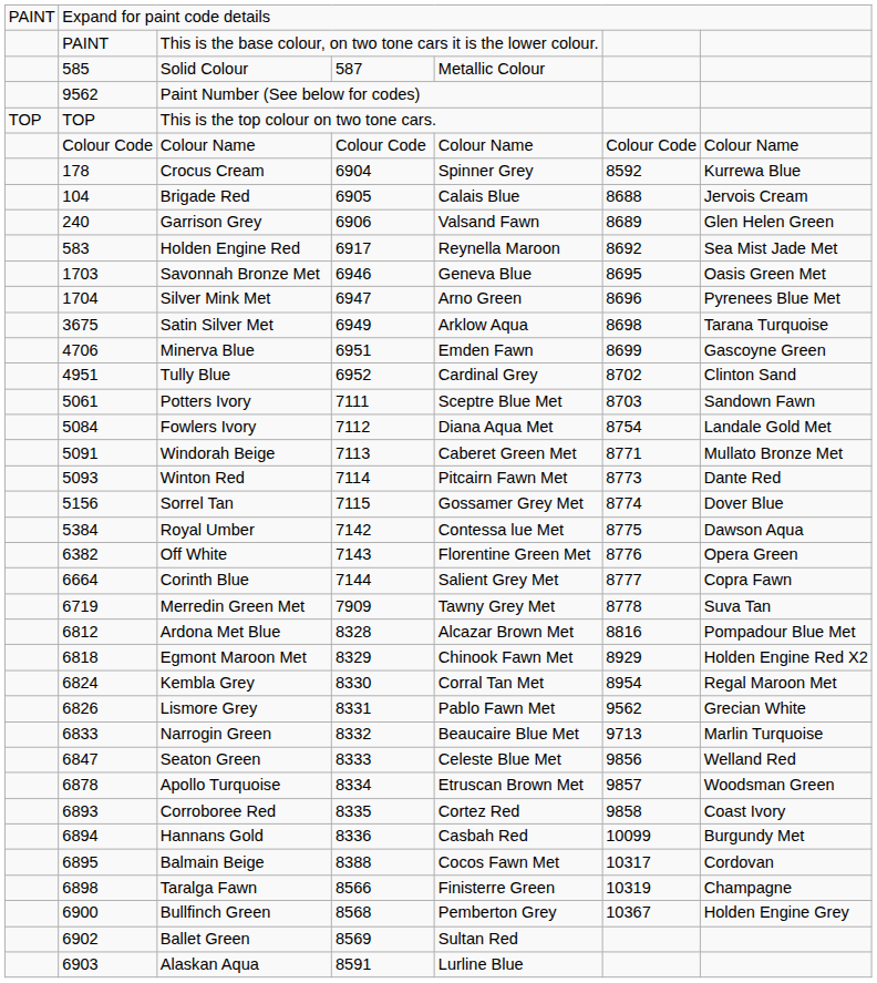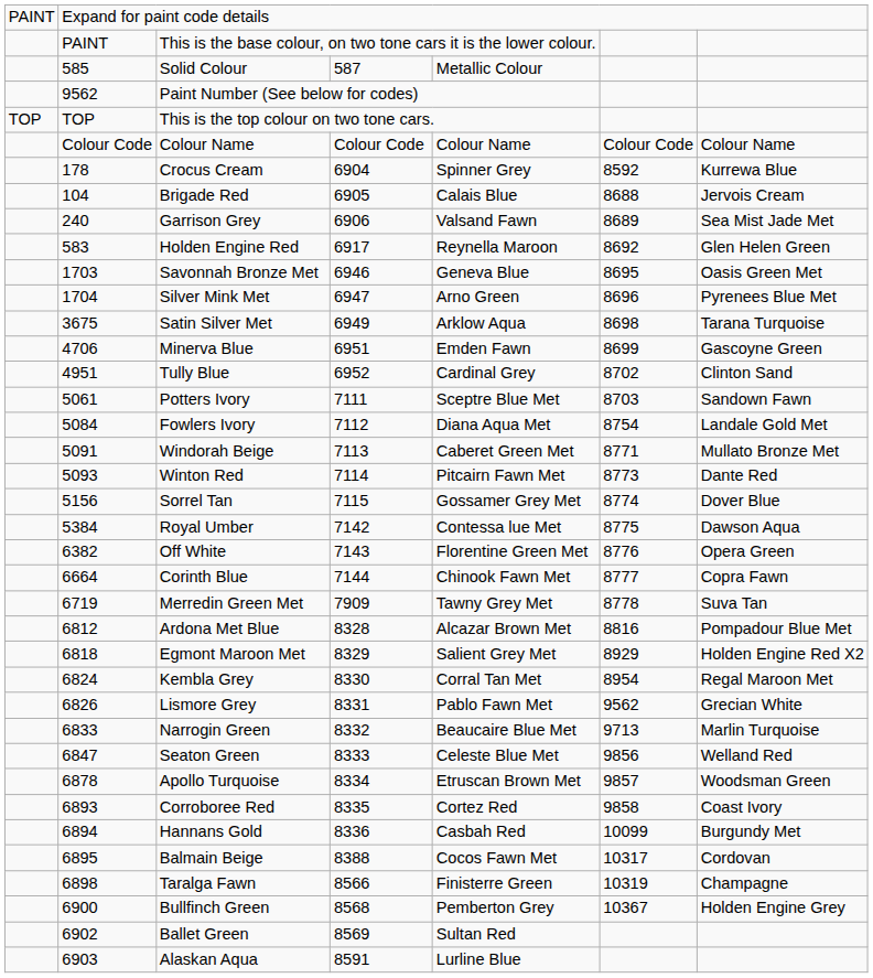 <table class="wikitable mw-collapsible mw-collapsed">
 <tr>
 <td>PAINT</td>
 <td colspan="6">Expand for paint code details</td>
 </tr>
 <tr>
 <td></td>
 <td>PAINT</td>
 <td colspan="3">This is the base colour, on two tone cars it is  the lower colour.</td>
 <td></td>
 <td></td>
 </tr>
 <tr>
 <td></td>
 <td>585</td>
 <td>Solid Colour</td>
 <td>587</td>
 <td>Metallic Colour</td>
 <td></td>
 <td></td>
 </tr>
 <tr>
 <td></td>
 <td>9562</td>
 <td colspan="3">Paint Number (See below for codes)</td>
 <td></td>
 <td></td>
 </tr>
 <tr>
 <td>TOP</td>
 <td>TOP</td>
 <td colspan="3">This is the top colour on two tone cars.</td>
 <td></td>
 <td></td>
 </tr>
 <tr>
 <td></td>
 <td>Colour Code</td>
 <td>Colour  Name</td>
 <td>Colour  Code</td>
 <td>Colour  Name</td>
 <td>Colour Code</td>
 <td>Colour  Name</td>
 </tr>
 <tr>
 <td></td>
 <td>178</td>
 <td>Crocus  Cream</td>
 <td>6904</td>
 <td>Spinner  Grey</td>
 <td>8592</td>
 <td>Kurrewa  Blue</td>
 </tr>
 <tr>
 <td></td>
 <td>104</td>
 <td>Brigade  Red</td>
 <td>6905</td>
 <td>Calais  Blue</td>
 <td>8688</td>
 <td>Jervois  Cream</td>
 </tr>
 <tr>
 <td></td>
 <td>240</td>
 <td>Garrison  Grey</td>
 <td>6906</td>
 <td>Valsand  Fawn</td>
 <td>8689</td>
-<td>Glen  Helen Green</td>
+<td>Sea  Mist Jade Met</td>
 </tr>
 <tr>
 <td></td>
 <td>583</td>
 <td>Holden  Engine Red</td>
 <td>6917</td>
 <td>Reynella  Maroon</td>
 <td>8692</td>
-<td>Sea  Mist Jade Met</td>
+<td>Glen  Helen Green</td>
 </tr>
 <tr>
 <td></td>
 <td>1703</td>
 <td>Savonnah  Bronze Met</td>
 <td>6946</td>
 <td>Geneva  Blue</td>
 <td>8695</td>
 <td>Oasis  Green Met</td>
 </tr>
 <tr>
 <td></td>
 <td>1704</td>
 <td>Silver  Mink Met</td>
 <td>6947</td>
 <td>Arno  Green</td>
 <td>8696</td>
 <td>Pyrenees  Blue Met</td>
 </tr>
 <tr>
 <td></td>
 <td>3675</td>
 <td>Satin  Silver Met</td>
 <td>6949</td>
 <td>Arklow  Aqua</td>
 <td>8698</td>
 <td>Tarana  Turquoise</td>
 </tr>
 <tr>
 <td></td>
 <td>4706</td>
 <td>Minerva  Blue</td>
 <td>6951</td>
 <td>Emden  Fawn</td>
 <td>8699</td>
 <td>Gascoyne  Green</td>
 </tr>
 <tr>
 <td></td>
 <td>4951</td>
 <td>Tully  Blue</td>
 <td>6952</td>
 <td>Cardinal  Grey</td>
 <td>8702</td>
 <td>Clinton  Sand</td>
 </tr>
 <tr>
 <td></td>
 <td>5061</td>
 <td>Potters  Ivory</td>
 <td>7111</td>
 <td>Sceptre  Blue Met</td>
 <td>8703</td>
 <td>Sandown  Fawn</td>
 </tr>
 <tr>
 <td></td>
 <td>5084</td>
 <td>Fowlers  Ivory</td>
 <td>7112</td>
 <td>Diana  Aqua Met</td>
 <td>8754</td>
 <td>Landale  Gold Met</td>
 </tr>
 <tr>
 <td></td>
 <td>5091</td>
 <td>Windorah  Beige</td>
 <td>7113</td>
 <td>Caberet  Green Met</td>
 <td>8771</td>
 <td>Mullato  Bronze Met</td>
 </tr>
 <tr>
 <td></td>
 <td>5093</td>
 <td>Winton  Red</td>
 <td>7114</td>
 <td>Pitcairn  Fawn Met</td>
 <td>8773</td>
 <td>Dante  Red</td>
 </tr>
 <tr>
 <td></td>
 <td>5156</td>
 <td>Sorrel  Tan</td>
 <td>7115</td>
 <td>Gossamer  Grey Met</td>
 <td>8774</td>
 <td>Dover  Blue</td>
 </tr>
 <tr>
 <td></td>
 <td>5384</td>
 <td>Royal  Umber</td>
 <td>7142</td>
 <td>Contessa  lue Met</td>
 <td>8775</td>
 <td>Dawson  Aqua</td>
 </tr>
 <tr>
 <td></td>
 <td>6382</td>
 <td>Off  White</td>
 <td>7143</td>
 <td>Florentine  Green Met</td>
 <td>8776</td>
 <td>Opera  Green</td>
 </tr>
 <tr>
 <td></td>
 <td>6664</td>
 <td>Corinth  Blue</td>
 <td>7144</td>
-<td>Salient  Grey Met</td>
+<td>Chinook  Fawn Met</td>
 <td>8777</td>
 <td>Copra  Fawn</td>
 </tr>
 <tr>
 <td></td>
 <td>6719</td>
 <td>Merredin  Green Met</td>
 <td>7909</td>
 <td>Tawny  Grey Met</td>
 <td>8778</td>
 <td>Suva  Tan</td>
 </tr>
 <tr>
 <td></td>
 <td>6812</td>
 <td>Ardona  Met Blue</td>
 <td>8328</td>
 <td>Alcazar  Brown Met</td>
 <td>8816</td>
 <td>Pompadour  Blue Met</td>
 </tr>
 <tr>
 <td></td>
 <td>6818</td>
 <td>Egmont  Maroon Met</td>
 <td>8329</td>
-<td>Chinook  Fawn Met</td>
+<td>Salient  Grey Met</td>
 <td>8929</td>
 <td>Holden  Engine Red X2</td>
 </tr>
 <tr>
 <td></td>
 <td>6824</td>
 <td>Kembla  Grey</td>
 <td>8330</td>
 <td>Corral  Tan Met</td>
 <td>8954</td>
 <td>Regal  Maroon Met</td>
 </tr>
 <tr>
 <td></td>
 <td>6826</td>
 <td>Lismore  Grey</td>
 <td>8331</td>
 <td>Pablo  Fawn Met</td>
 <td>9562</td>
 <td>Grecian  White</td>
 </tr>
 <tr>
 <td></td>
 <td>6833</td>
 <td>Narrogin  Green</td>
 <td>8332</td>
 <td>Beaucaire  Blue Met</td>
 <td>9713</td>
 <td>Marlin  Turquoise</td>
 </tr>
 <tr>
 <td></td>
 <td>6847</td>
 <td>Seaton  Green</td>
 <td>8333</td>
 <td>Celeste  Blue Met</td>
 <td>9856</td>
 <td>Welland  Red</td>
 </tr>
 <tr>
 <td></td>
 <td>6878</td>
 <td>Apollo  Turquoise</td>
 <td>8334</td>
 <td>Etruscan  Brown Met</td>
 <td>9857</td>
 <td>Woodsman  Green</td>
 </tr>
 <tr>
 <td></td>
 <td>6893</td>
 <td>Corroboree  Red</td>
 <td>8335</td>
 <td>Cortez  Red</td>
 <td>9858</td>
 <td>Coast  Ivory</td>
 </tr>
 <tr>
 <td></td>
 <td>6894</td>
 <td>Hannans  Gold</td>
 <td>8336</td>
 <td>Casbah  Red</td>
 <td>10099</td>
 <td>Burgundy  Met</td>
 </tr>
 <tr>
 <td></td>
 <td>6895</td>
 <td>Balmain  Beige</td>
 <td>8388</td>
 <td>Cocos  Fawn Met</td>
 <td>10317</td>
 <td>Cordovan</td>
 </tr>
 <tr>
 <td></td>
 <td>6898</td>
 <td>Taralga  Fawn</td>
 <td>8566</td>
 <td>Finisterre  Green</td>
 <td>10319</td>
 <td>Champagne</td>
 </tr>
 <tr>
 <td></td>
 <td>6900</td>
 <td>Bullfinch  Green</td>
 <td>8568</td>
 <td>Pemberton  Grey</td>
 <td>10367</td>
 <td>Holden  Engine Grey</td>
 </tr>
 <tr>
 <td></td>
 <td>6902</td>
 <td>Ballet  Green</td>
 <td>8569</td>
 <td>Sultan  Red</td>
 <td></td>
 <td></td>
 </tr>
 <tr>
 <td></td>
 <td>6903</td>
 <td>Alaskan  Aqua</td>
 <td>8591</td>
 <td>Lurline  Blue</td>
 <td></td>
 <td></td>
 </tr>
 </table>
